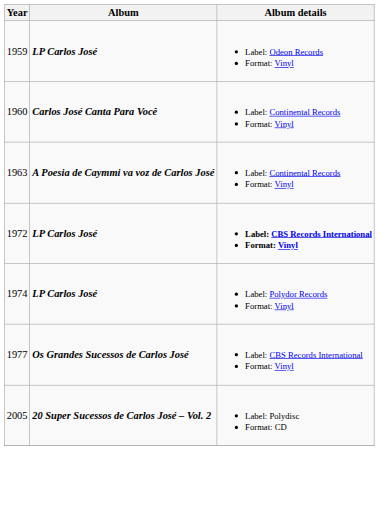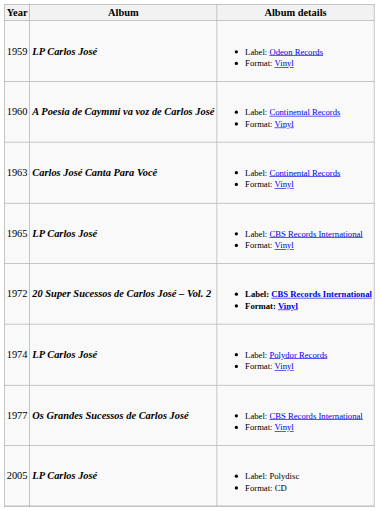 <table class="wikitable">
 <tr>
 <th>Year</th>
 <th>Album</th>
 <th>Album details</th>
 </tr>
 <tr>
 <td>1959</td>
 <td><strong><em>LP Carlos José</em></strong></td>
 <td><br><ul><li><small>Label: <a href='#'>Odeon Records</a></small></li><li><small>Format: <a href='#'>Vinyl</a></small></li></ul></td>
 </tr>
 <tr>
 <td>1960</td>
+<td><strong><em>A Poesia de Caymmi va voz de Carlos José</em></strong></td>
+<td><br><ul><li><small>Label: <a href='#'>Continental Records</a></small></li><li><small>Format: <a href='#'>Vinyl</a></small></li></ul></td>
+</tr>
+<tr>
+<td>1963</td>
 <td><strong><em>Carlos José Canta Para Você</em></strong></td>
 <td><br><ul><li><small>Label: <a href='#'>Continental Records</a></small></li><li><small>Format: <a href='#'>Vinyl</a></small></li></ul></td>
 </tr>
 <tr>
-<td>1963</td>
-<td><strong><em>A Poesia de Caymmi va voz de Carlos José</em></strong></td>
-<td><br><ul><li><small>Label: <a href='#'>Continental Records</a></small></li><li><small>Format: <a href='#'>Vinyl</a></small></li></ul></td>
+<td>1965</td>
+<td><strong><em>LP Carlos José</em></strong></td>
+<td><br><ul><li><small>Label: <a href='#'>CBS Records International</a></small></li><li><small>Format: <a href='#'>Vinyl</a></small></li></ul></td>
 </tr>
 <tr>
 <td>1972</td>
-<td><strong><em>LP Carlos José</em></strong></td>
+<td><strong><em>20 Super Sucessos de Carlos José – Vol. 2</em></strong></td>
 <td><strong><br><ul><li><small>Label: <a href='#'>CBS Records International</a></small></li><li><small>Format: <a href='#'>Vinyl</a></small></li></ul></strong></td>
 </tr>
 <tr>
 <td>1974</td>
 <td><strong><em>LP Carlos José</em></strong></td>
 <td><br><ul><li><small>Label: <a href='#'>Polydor Records</a></small></li><li><small>Format: <a href='#'>Vinyl</a></small></li></ul></td>
 </tr>
 <tr>
 <td>1977</td>
 <td><strong><em>Os Grandes Sucessos de Carlos José</em></strong></td>
 <td><br><ul><li><small>Label: <a href='#'>CBS Records International</a></small></li><li><small>Format: <a href='#'>Vinyl</a></small></li></ul></td>
 </tr>
 <tr>
 <td>2005</td>
-<td><strong><em>20 Super Sucessos de Carlos José – Vol. 2</em></strong></td>
+<td><strong><em>LP Carlos José</em></strong></td>
 <td><br><ul><li><small>Label: Polydisc</small></li><li><small>Format: CD</small></li></ul></td>
 </tr>
 <tr>
 </tr>
 </table>
